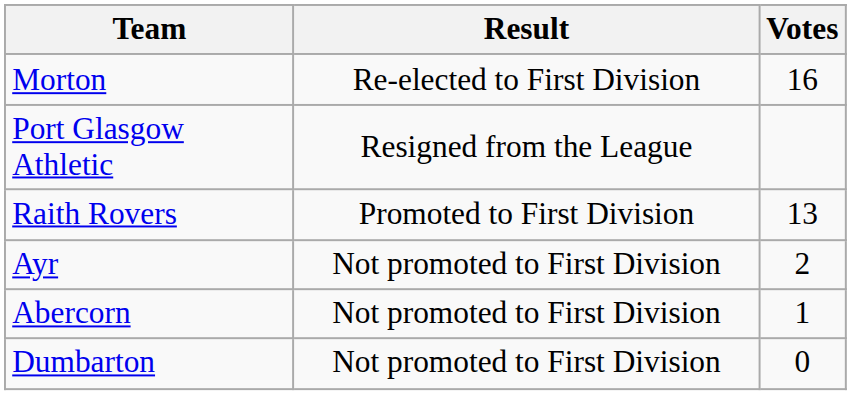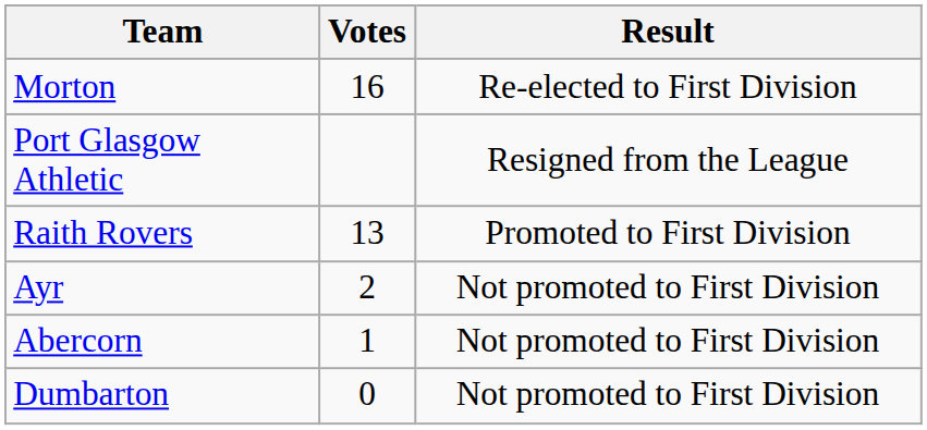 <table class="wikitable" style="text-align: center;">
 <tr>
 <th width=140>Team</th>
+<th width=30>Votes</th>
 <th width=230>Result</th>
-<th width=30>Votes</th>
 </tr>
 <tr>
 <td align=left><a href='#'>Morton</a></td>
+<td>16</td>
 <td>Re-elected to First Division</td>
-<td>16</td>
 </tr>
 <tr>
 <td align=left><a href='#'>Port Glasgow Athletic</a></td>
+<td></td>
 <td>Resigned from the League</td>
-<td></td>
 </tr>
 <tr>
 <td align=left><a href='#'>Raith Rovers</a></td>
+<td>13</td>
 <td>Promoted to First Division</td>
-<td>13</td>
 </tr>
 <tr>
 <td align=left><a href='#'>Ayr</a></td>
+<td>2</td>
 <td>Not promoted to First Division</td>
-<td>2</td>
 </tr>
 <tr>
 <td align=left><a href='#'>Abercorn</a></td>
+<td>1</td>
 <td>Not promoted to First Division</td>
-<td>1</td>
 </tr>
 <tr>
 <td align=left><a href='#'>Dumbarton</a></td>
+<td>0</td>
 <td>Not promoted to First Division</td>
-<td>0</td>
 </tr>
 </table>
